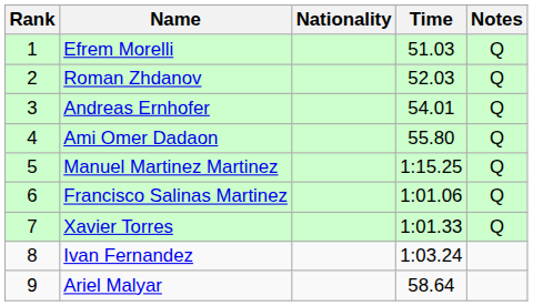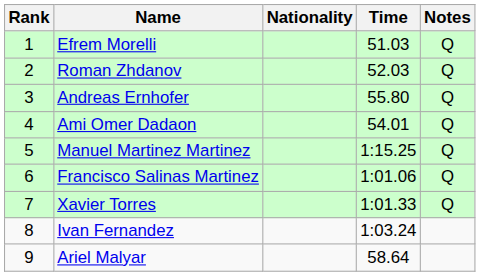 <table class="wikitable sortable" style="text-align:center">
 <tr>
 <th>Rank</th>
 <th>Name</th>
 <th>Nationality</th>
 <th>Time</th>
 <th>Notes</th>
 </tr>
 <tr bgcolor=ccffcc>
 <td>1</td>
 <td align=left><a href='#'>Efrem Morelli</a></td>
 <td align=left></td>
 <td>51.03</td>
 <td>Q</td>
 </tr>
 <tr bgcolor=ccffcc>
 <td>2</td>
 <td align=left><a href='#'>Roman Zhdanov</a></td>
 <td align=left></td>
 <td>52.03</td>
 <td>Q</td>
 </tr>
 <tr bgcolor=ccffcc>
 <td>3</td>
 <td align=left><a href='#'>Andreas Ernhofer</a></td>
 <td align=left></td>
-<td>54.01</td>
+<td>55.80</td>
 <td>Q</td>
 </tr>
 <tr bgcolor=ccffcc>
 <td>4</td>
 <td align=left><a href='#'>Ami Omer Dadaon</a></td>
 <td align=left></td>
-<td>55.80</td>
+<td>54.01</td>
 <td>Q</td>
 </tr>
 <tr bgcolor=ccffcc>
 <td>5</td>
 <td align=left><a href='#'>Manuel Martinez Martinez</a></td>
 <td align=left></td>
 <td>1:15.25</td>
 <td>Q</td>
 </tr>
 <tr bgcolor=ccffcc>
 <td>6</td>
 <td align=left><a href='#'>Francisco Salinas Martinez</a></td>
 <td align=left></td>
 <td>1:01.06</td>
 <td>Q</td>
 </tr>
 <tr bgcolor=ccffcc>
 <td>7</td>
 <td align=left><a href='#'>Xavier Torres</a></td>
 <td align=left></td>
 <td>1:01.33</td>
 <td>Q</td>
 </tr>
 <tr>
 <td>8</td>
 <td align=left><a href='#'>Ivan Fernandez</a></td>
 <td align=left></td>
 <td>1:03.24</td>
 <td></td>
 </tr>
 <tr>
 <td>9</td>
 <td align=left><a href='#'>Ariel Malyar</a></td>
 <td align=left></td>
 <td>58.64</td>
 <td></td>
 </tr>
 </table>
